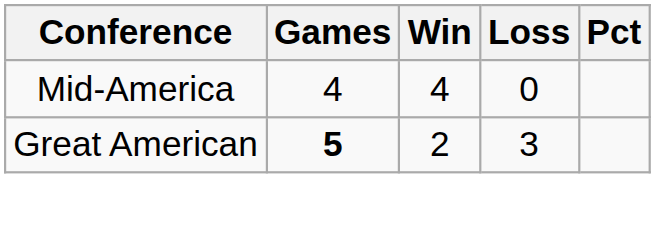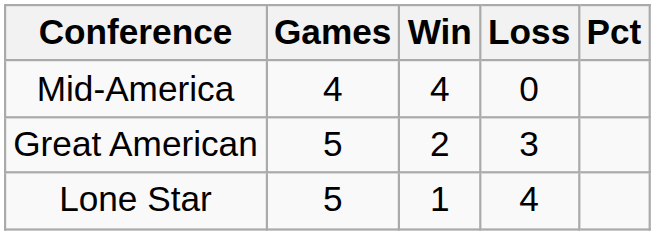 <table class="wikitable" style="text-align:center">
 <tr>
 <th>Conference</th>
 <th>Games</th>
 <th>Win</th>
 <th>Loss</th>
 <th>Pct</th>
 </tr>
 <tr>
 <td>Mid-America</td>
 <td>4</td>
 <td>4</td>
 <td>0</td>
 <td></td>
 </tr>
 <tr>
 <td>Great American</td>
-<td><strong>5</strong></td>
+<td>5</td>
 <td>2</td>
 <td>3</td>
 <td></td>
 </tr>
+<tr>
+<td>Lone Star</td>
+<td>5</td>
+<td>1</td>
+<td>4</td>
+<td></td>
+</tr>
 </table>
